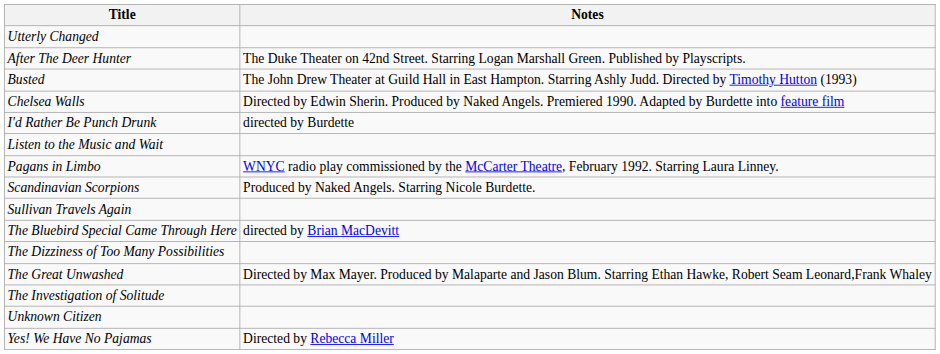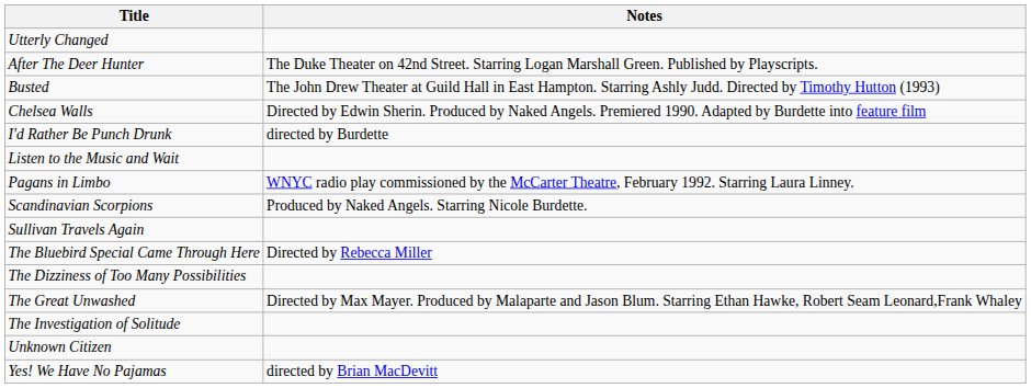 <table class="wikitable">
 <tr>
 <th>Title</th>
 <th>Notes</th>
 </tr>
 <tr>
 <td><em>Utterly Changed</em></td>
 <td></td>
 </tr>
 <tr>
 <td><em>After The Deer Hunter</em></td>
 <td>The Duke Theater on 42nd Street. Starring Logan Marshall Green. Published by Playscripts.</td>
 </tr>
 <tr>
 <td><em>Busted</em></td>
 <td>The John Drew Theater at Guild Hall in East Hampton. Starring Ashly Judd. Directed by <a href='#'>Timothy Hutton</a> (1993)</td>
 </tr>
 <tr>
 <td><em>Chelsea Walls</em></td>
 <td>Directed by Edwin Sherin. Produced by Naked Angels. Premiered 1990. Adapted by Burdette into <a href='#'>feature film</a></td>
 </tr>
 <tr>
 <td><em>I'd Rather Be Punch Drunk</em></td>
 <td>directed by Burdette</td>
 </tr>
 <tr>
 <td><em>Listen to the Music and Wait</em></td>
 <td></td>
 </tr>
 <tr>
 <td><em>Pagans in Limbo</em></td>
 <td><a href='#'>WNYC</a> radio play commissioned by the <a href='#'>McCarter Theatre</a>, February 1992. Starring Laura Linney.</td>
 </tr>
 <tr>
 <td><em>Scandinavian Scorpions</em></td>
 <td>Produced by Naked Angels. Starring Nicole Burdette.</td>
 </tr>
 <tr>
 <td><em>Sullivan Travels Again</em></td>
 <td></td>
 </tr>
 <tr>
 <td><em>The Bluebird Special Came Through Here</em></td>
-<td>directed by <a href='#'>Brian MacDevitt</a></td>
+<td>Directed by <a href='#'>Rebecca Miller</a></td>
 </tr>
 <tr>
 <td><em>The Dizziness of Too Many Possibilities</em></td>
 <td></td>
 </tr>
 <tr>
 <td><em>The Great Unwashed</em></td>
 <td>Directed by Max Mayer. Produced by Malaparte and Jason Blum. Starring Ethan Hawke, Robert Seam Leonard,Frank Whaley</td>
 </tr>
 <tr>
 <td><em>The Investigation of Solitude</em></td>
 <td></td>
 </tr>
 <tr>
 <td><em>Unknown Citizen</em></td>
 <td></td>
 </tr>
 <tr>
 <td><em>Yes! We Have No Pajamas</em></td>
-<td>Directed by <a href='#'>Rebecca Miller</a></td>
+<td>directed by <a href='#'>Brian MacDevitt</a></td>
 </tr>
 </table>
